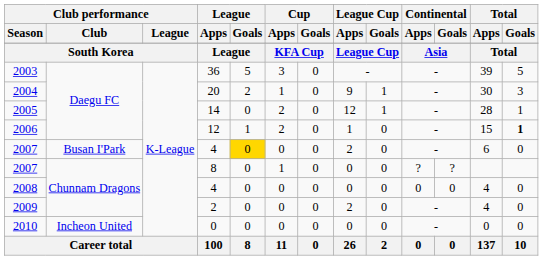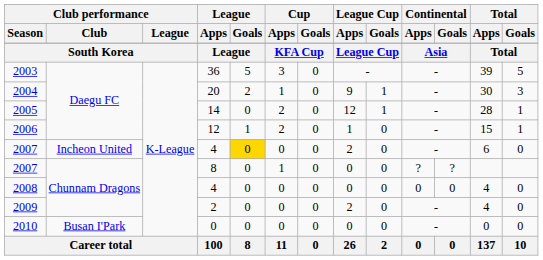 <table class="wikitable" style="text-align:center">
 <tr>
 <th colspan=3>Club performance</th>
 <th colspan=2>League</th>
 <th colspan=2>Cup</th>
 <th colspan=2>League Cup</th>
 <th colspan=2>Continental</th>
 <th colspan=2>Total</th>
 </tr>
 <tr>
 <th>Season</th>
 <th>Club</th>
 <th>League</th>
 <th>Apps</th>
 <th>Goals</th>
 <th>Apps</th>
 <th>Goals</th>
 <th>Apps</th>
 <th>Goals</th>
 <th>Apps</th>
 <th>Goals</th>
 <th>Apps</th>
 <th>Goals</th>
 </tr>
 <tr>
 </tr>
 <tr>
 <th colspan=3>South Korea</th>
 <th colspan=2>League</th>
 <th colspan=2><a href='#'>KFA Cup</a></th>
 <th colspan=2><a href='#'>League Cup</a></th>
 <th colspan=2><a href='#'>Asia</a></th>
 <th colspan=2>Total</th>
 </tr>
 <tr>
 <td><a href='#'>2003</a></td>
 <td rowspan="4"><a href='#'>Daegu FC</a></td>
 <td rowspan="9"><a href='#'>K-League</a></td>
 <td>36</td>
 <td>5</td>
 <td>3</td>
 <td>0</td>
 <td colspan="2">-</td>
 <td colspan="2">-</td>
 <td>39</td>
 <td>5</td>
 </tr>
 <tr>
 <td><a href='#'>2004</a></td>
 <td>20</td>
 <td>2</td>
 <td>1</td>
 <td>0</td>
 <td>9</td>
 <td>1</td>
 <td colspan="2">-</td>
 <td>30</td>
 <td>3</td>
 </tr>
 <tr>
 <td><a href='#'>2005</a></td>
 <td>14</td>
 <td>0</td>
 <td>2</td>
 <td>0</td>
 <td>12</td>
 <td>1</td>
 <td colspan="2">-</td>
 <td>28</td>
 <td>1</td>
 </tr>
 <tr>
 <td><a href='#'>2006</a></td>
 <td>12</td>
 <td>1</td>
 <td>2</td>
 <td>0</td>
 <td>1</td>
 <td>0</td>
 <td colspan="2">-</td>
 <td>15</td>
-<td><strong>1</strong></td>
+<td>1</td>
 </tr>
 <tr>
 <td><a href='#'>2007</a></td>
-<td rowspan="1"><a href='#'>Busan I'Park</a></td>
+<td><a href='#'>Incheon United</a></td>
 <td>4</td>
 <td style="background: gold;">0</td>
 <td>0</td>
 <td>0</td>
 <td>2</td>
 <td>0</td>
 <td colspan="2">-</td>
 <td>6</td>
 <td>0</td>
 </tr>
 <tr>
 <td><a href='#'>2007</a></td>
 <td rowspan="3"><a href='#'>Chunnam Dragons</a></td>
 <td>8</td>
 <td>0</td>
 <td>1</td>
 <td>0</td>
 <td>0</td>
 <td>0</td>
 <td>?</td>
 <td>?</td>
 <td></td>
 <td></td>
 </tr>
 <tr>
 <td><a href='#'>2008</a></td>
 <td>4</td>
 <td>0</td>
 <td>0</td>
 <td>0</td>
 <td>0</td>
 <td>0</td>
 <td>0</td>
 <td>0</td>
 <td>4</td>
 <td>0</td>
 </tr>
 <tr>
 <td><a href='#'>2009</a></td>
 <td>2</td>
 <td>0</td>
 <td>0</td>
 <td>0</td>
 <td>2</td>
 <td>0</td>
 <td colspan="2">-</td>
 <td>4</td>
 <td>0</td>
 </tr>
 <tr>
 <td><a href='#'>2010</a></td>
-<td><a href='#'>Incheon United</a></td>
+<td rowspan="1"><a href='#'>Busan I'Park</a></td>
 <td>0</td>
 <td>0</td>
 <td>0</td>
 <td>0</td>
 <td>0</td>
 <td>0</td>
 <td colspan="2">-</td>
 <td>0</td>
 <td>0</td>
 </tr>
 <tr>
 <th colspan=3>Career total</th>
 <th>100</th>
 <th>8</th>
 <th>11</th>
 <th>0</th>
 <th>26</th>
 <th>2</th>
 <th>0</th>
 <th>0</th>
 <th>137</th>
 <th>10</th>
 </tr>
 </table>
